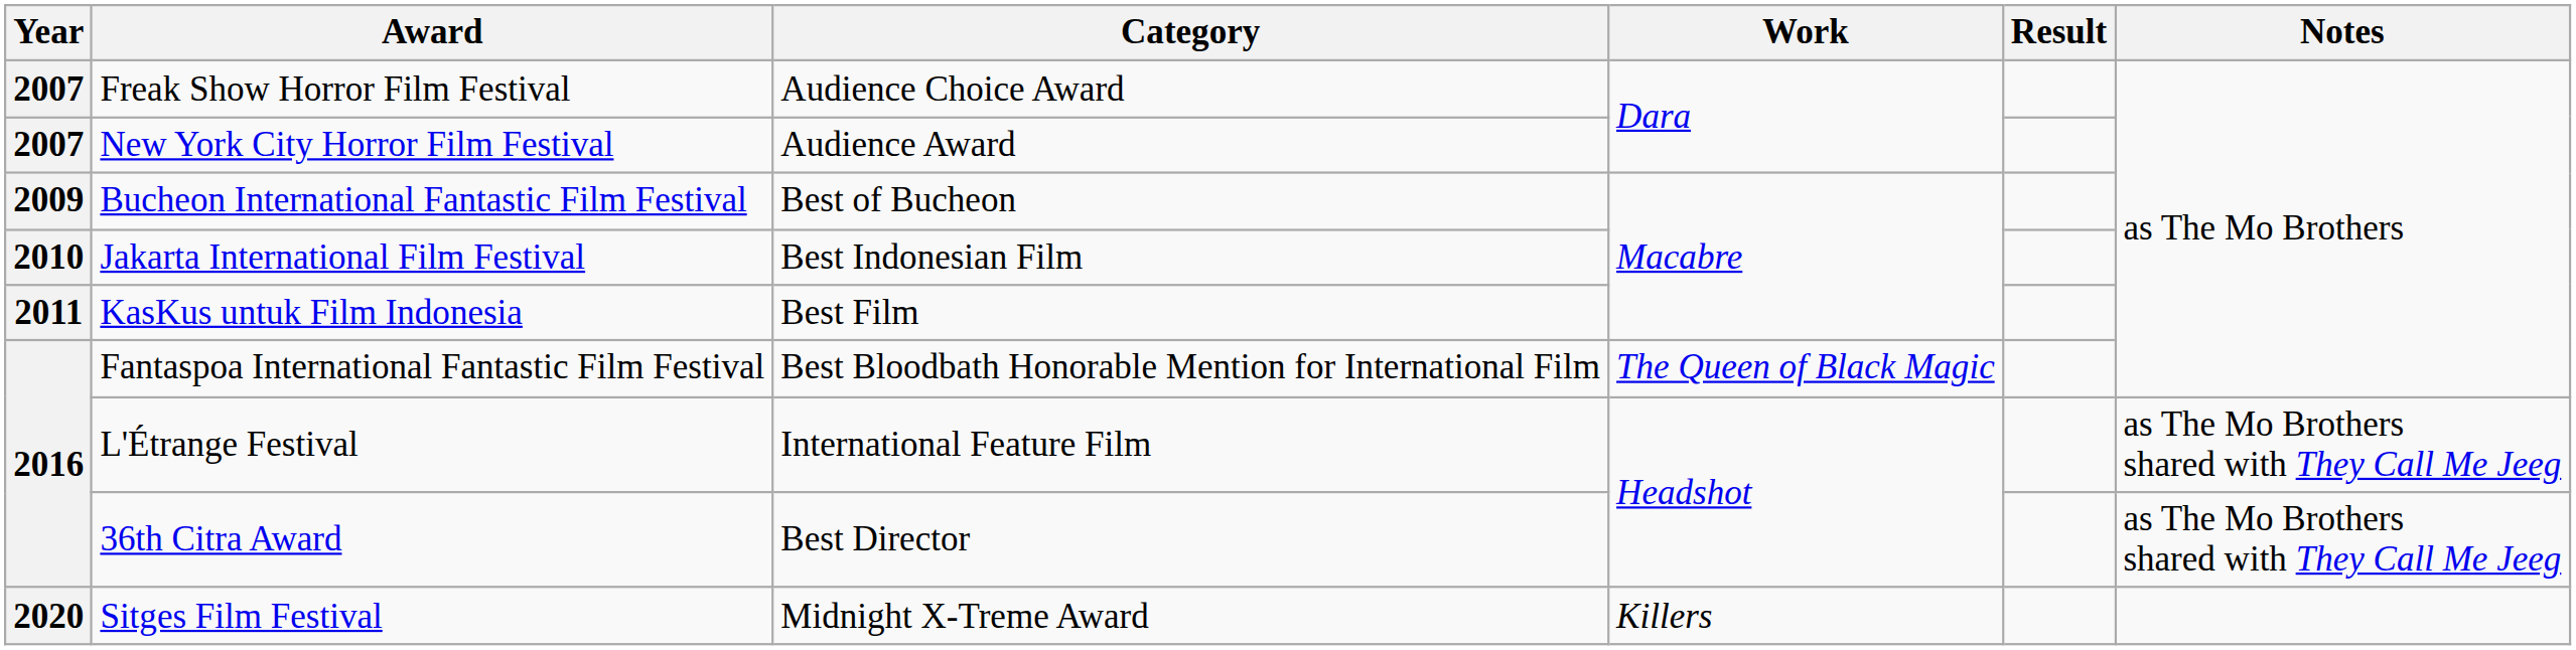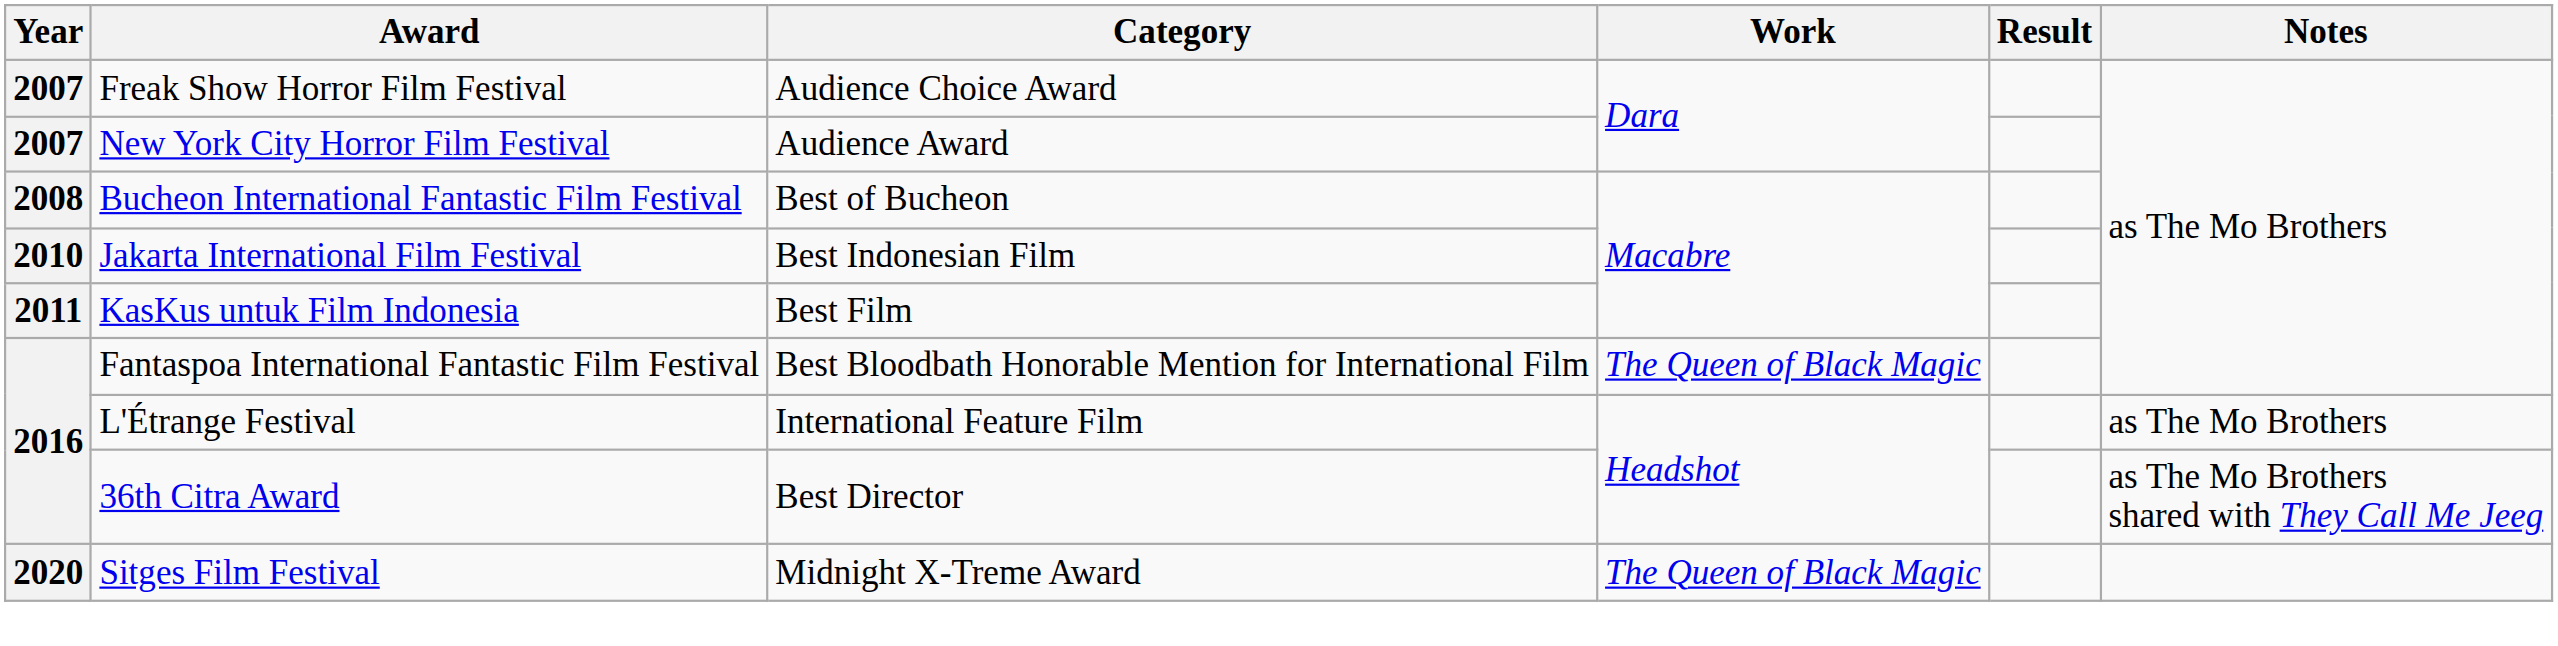 <table class="wikitable sortable">
 <tr>
 <th>Year</th>
 <th>Award</th>
 <th>Category</th>
 <th>Work</th>
 <th>Result</th>
 <th>Notes</th>
 </tr>
 <tr>
 <th>2007</th>
 <td>Freak Show Horror Film Festival</td>
 <td>Audience Choice Award</td>
 <td rowspan="2"><em><a href='#'>Dara</a></em></td>
 <td></td>
 <td rowspan="6">as The Mo Brothers</td>
 </tr>
 <tr>
 <th>2007</th>
 <td><a href='#'>New York City Horror Film Festival</a></td>
 <td>Audience Award</td>
 <td></td>
 </tr>
 <tr>
-<th>2009</th>
+<th>2008</th>
 <td><a href='#'>Bucheon International Fantastic Film Festival</a></td>
 <td>Best of Bucheon</td>
 <td rowspan="3"><em><a href='#'>Macabre</a></em></td>
 <td></td>
 </tr>
 <tr>
 <th>2010</th>
 <td><a href='#'>Jakarta International Film Festival</a></td>
 <td>Best Indonesian Film</td>
 <td></td>
 </tr>
 <tr>
 <th>2011</th>
 <td><a href='#'>KasKus untuk Film Indonesia</a></td>
 <td>Best Film</td>
 <td></td>
 </tr>
 <tr>
 <th rowspan="3">2016</th>
 <td>Fantaspoa International Fantastic Film Festival</td>
 <td>Best Bloodbath Honorable Mention for International Film</td>
 <td><em><a href='#'>The Queen of Black Magic</a></em></td>
 <td></td>
 </tr>
 <tr>
 <td>L'Étrange Festival</td>
 <td>International Feature Film</td>
 <td rowspan="2"><em><a href='#'>Headshot</a></em></td>
 <td></td>
-<td>as The Mo Brothers<br>shared with <em><a href='#'>They Call Me Jeeg</a></em></td>
+<td>as The Mo Brothers</td>
 </tr>
 <tr>
 <td><a href='#'>36th Citra Award</a></td>
 <td>Best Director</td>
 <td></td>
 <td>as The Mo Brothers<br>shared with <em><a href='#'>They Call Me Jeeg</a></em></td>
 </tr>
 <tr>
 <th>2020</th>
 <td><a href='#'>Sitges Film Festival</a></td>
 <td>Midnight X-Treme Award</td>
-<td><em>Killers</em></td>
+<td><em><a href='#'>The Queen of Black Magic</a></em></td>
 <td></td>
 <td></td>
 </tr>
 </table>
